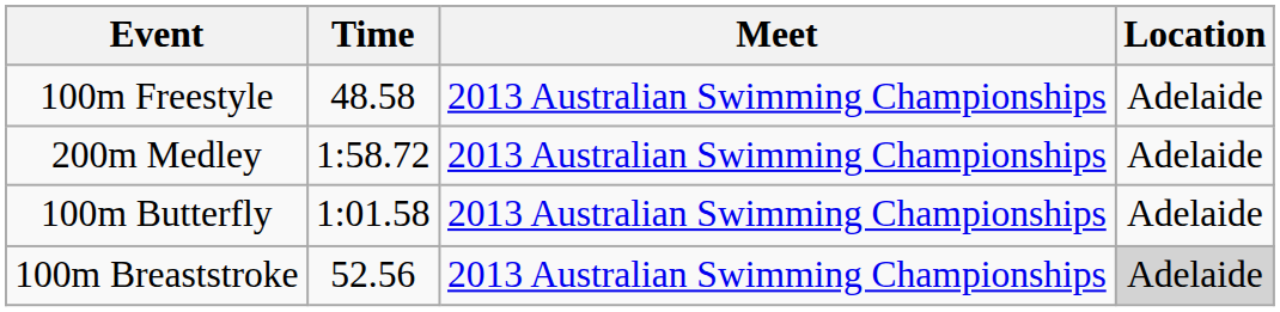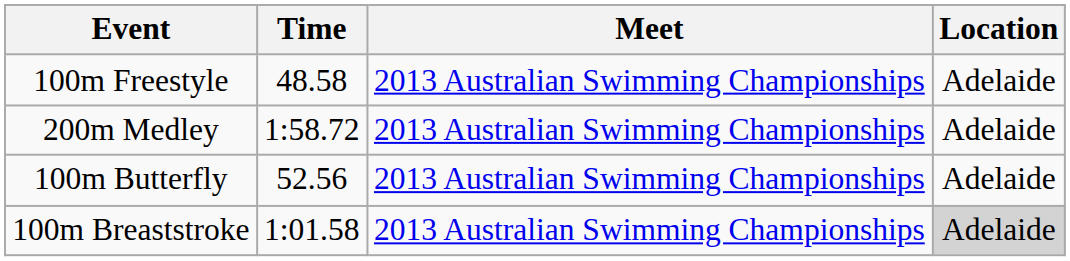 <table class="wikitable">
 <tr>
 <th>Event</th>
 <th>Time</th>
 <th>Meet</th>
 <th>Location</th>
 </tr>
 <tr>
 <td align="center">100m Freestyle</td>
 <td align="center">48.58</td>
 <td align="center"><a href='#'>2013 Australian Swimming Championships</a></td>
 <td align="center"> Adelaide</td>
 </tr>
 <tr>
 <td align="center">200m Medley</td>
 <td align="center">1:58.72</td>
 <td align="center"><a href='#'>2013 Australian Swimming Championships</a></td>
 <td align="center"> Adelaide</td>
 </tr>
 <tr>
 <td align="center">100m Butterfly</td>
-<td align="center">1:01.58</td>
+<td align="center">52.56</td>
 <td align="center"><a href='#'>2013 Australian Swimming Championships</a></td>
 <td align="center"> Adelaide</td>
 </tr>
 <tr>
 <td align="center">100m Breaststroke</td>
-<td align="center">52.56</td>
+<td align="center">1:01.58</td>
 <td align="center"><a href='#'>2013 Australian Swimming Championships</a></td>
 <td align="center" style="background: lightgrey;"> Adelaide</td>
 </tr>
 </table>
